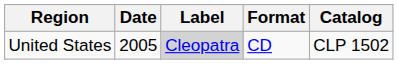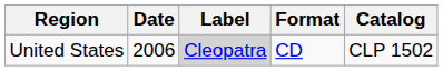 <table class="wikitable">
 <tr>
 <th>Region</th>
 <th>Date</th>
 <th>Label</th>
 <th>Format</th>
 <th>Catalog</th>
 </tr>
 <tr>
 <td>United States</td>
-<td>2005</td>
+<td>2006</td>
 <td style="background: lightgrey;"><a href='#'>Cleopatra</a></td>
 <td><a href='#'>CD</a></td>
 <td>CLP 1502</td>
 </tr>
 </table>
